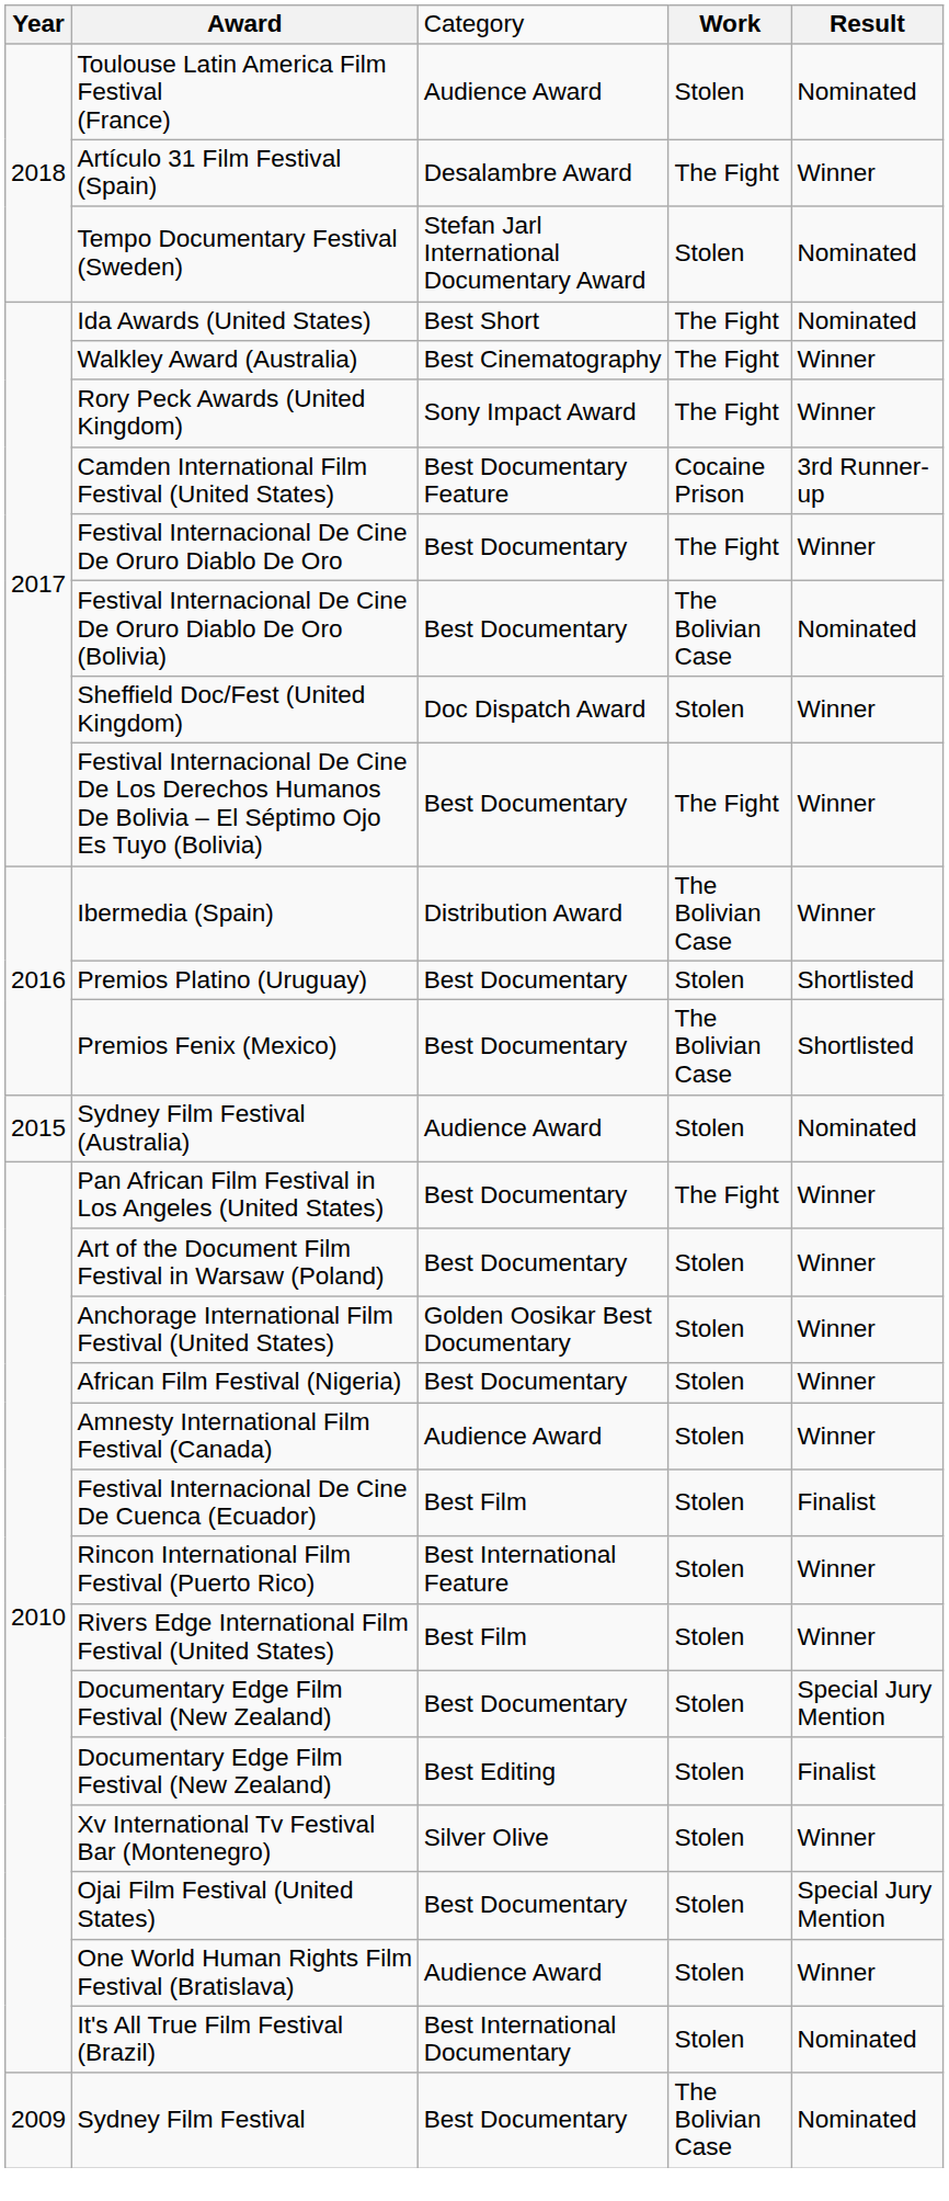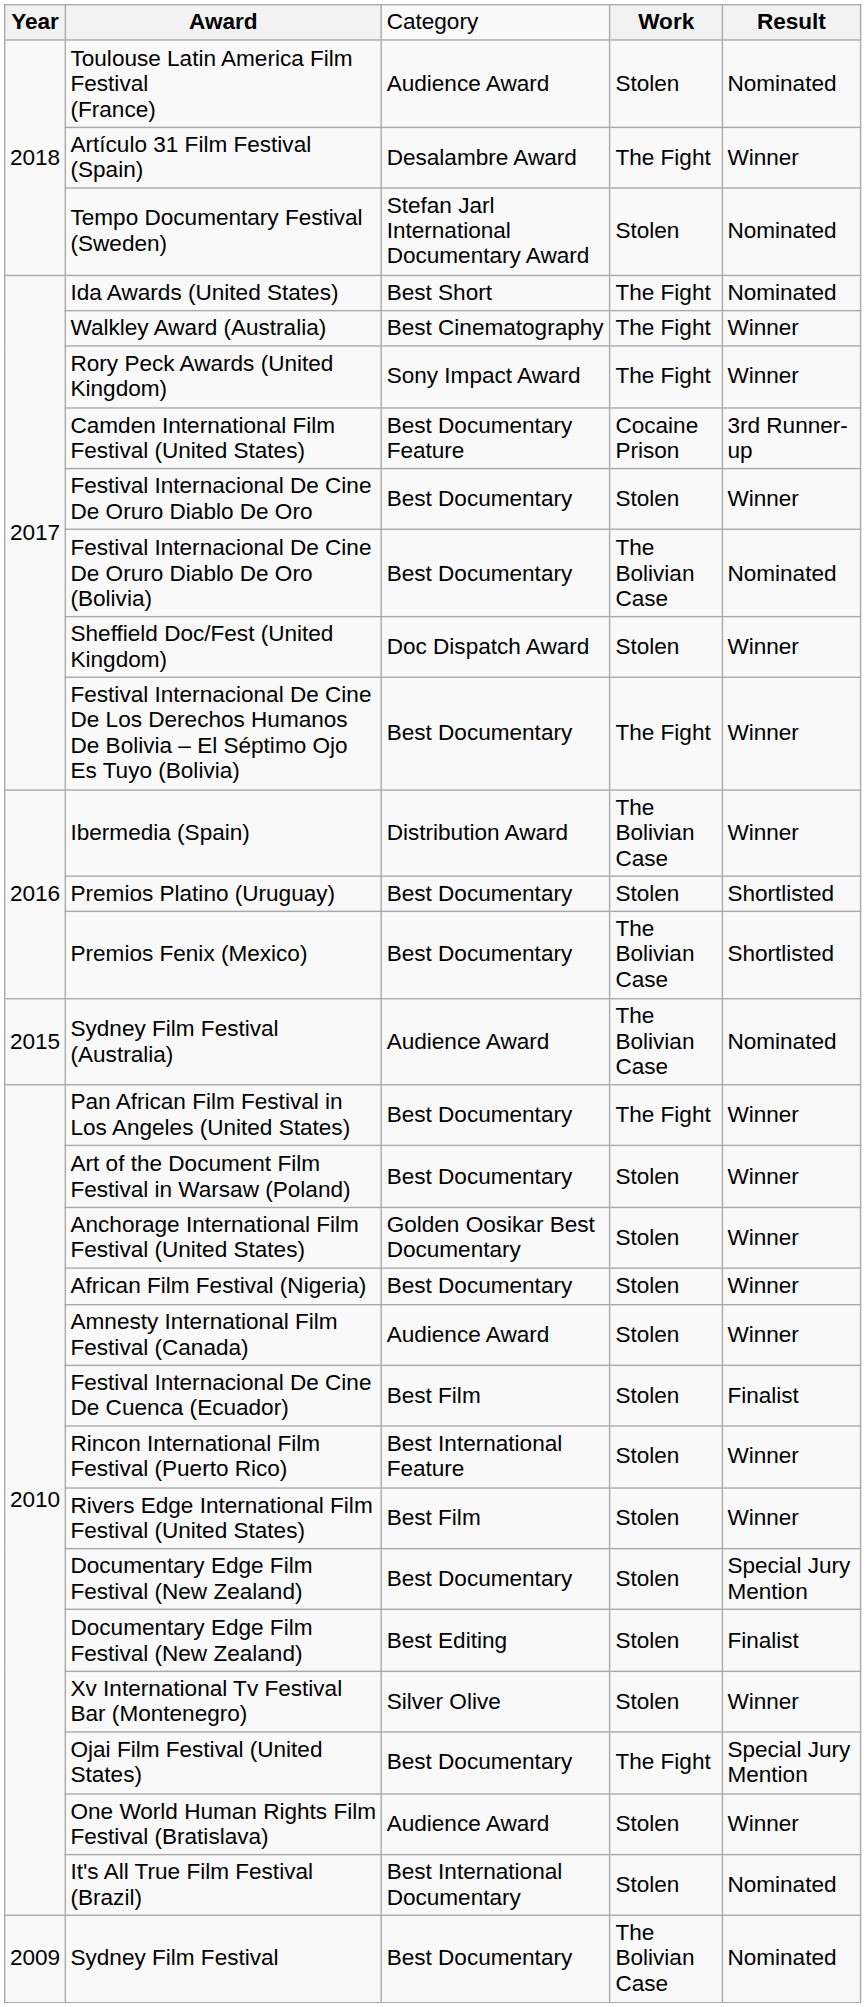 <table class="wikitable">
 <tr>
 <th>Year</th>
 <th>Award</th>
 <td>Category</td>
 <th>Work</th>
 <th>Result</th>
 </tr>
 <tr>
 <td rowspan="3">2018</td>
 <td>Toulouse Latin America Film Festival<br>(France)</td>
 <td>Audience Award</td>
 <td>Stolen</td>
 <td>Nominated</td>
 </tr>
 <tr>
 <td>Artículo 31 Film Festival (Spain)</td>
 <td>Desalambre Award</td>
 <td>The Fight</td>
 <td>Winner</td>
 </tr>
 <tr>
 <td>Tempo Documentary Festival (Sweden)</td>
 <td>Stefan Jarl International Documentary Award</td>
 <td>Stolen</td>
 <td>Nominated</td>
 </tr>
 <tr>
 <td rowspan="8">2017</td>
 <td>Ida Awards (United States)</td>
 <td>Best Short</td>
 <td>The Fight</td>
 <td>Nominated</td>
 </tr>
 <tr>
 <td>Walkley Award (Australia)</td>
 <td>Best Cinematography</td>
 <td>The Fight</td>
 <td>Winner</td>
 </tr>
 <tr>
 <td>Rory Peck Awards (United Kingdom)</td>
 <td>Sony Impact Award</td>
 <td>The Fight</td>
 <td>Winner</td>
 </tr>
 <tr>
 <td>Camden International Film Festival (United States)</td>
 <td>Best Documentary Feature</td>
 <td>Cocaine Prison</td>
 <td>3rd Runner-up</td>
 </tr>
 <tr>
 <td>Festival Internacional De Cine De Oruro Diablo De Oro</td>
 <td>Best Documentary</td>
-<td>The Fight</td>
+<td>Stolen</td>
 <td>Winner</td>
 </tr>
 <tr>
 <td>Festival Internacional De Cine De Oruro Diablo De Oro (Bolivia)</td>
 <td>Best Documentary</td>
 <td>The Bolivian Case</td>
 <td>Nominated</td>
 </tr>
 <tr>
 <td>Sheffield Doc/Fest (United Kingdom)</td>
 <td>Doc Dispatch Award</td>
 <td>Stolen</td>
 <td>Winner</td>
 </tr>
 <tr>
 <td>Festival Internacional De Cine De Los Derechos Humanos De Bolivia – El Séptimo Ojo Es Tuyo (Bolivia)</td>
 <td>Best Documentary</td>
 <td>The Fight</td>
 <td>Winner</td>
 </tr>
 <tr>
 <td rowspan="3">2016</td>
 <td>Ibermedia (Spain)</td>
 <td>Distribution Award</td>
 <td>The Bolivian Case</td>
 <td>Winner</td>
 </tr>
 <tr>
 <td>Premios Platino (Uruguay)</td>
 <td>Best Documentary</td>
 <td>Stolen</td>
 <td>Shortlisted</td>
 </tr>
 <tr>
 <td>Premios Fenix (Mexico)</td>
 <td>Best Documentary</td>
 <td>The Bolivian Case</td>
 <td>Shortlisted</td>
 </tr>
 <tr>
 <td>2015</td>
 <td>Sydney Film Festival (Australia)</td>
 <td>Audience Award</td>
-<td>Stolen</td>
+<td>The Bolivian Case</td>
 <td>Nominated</td>
 </tr>
 <tr>
 <td rowspan="14">2010</td>
 <td>Pan African Film Festival in Los Angeles (United States)</td>
 <td>Best Documentary</td>
 <td>The Fight</td>
 <td>Winner</td>
 </tr>
 <tr>
 <td>Art of the Document Film Festival in Warsaw (Poland)</td>
 <td>Best Documentary</td>
 <td>Stolen</td>
 <td>Winner</td>
 </tr>
 <tr>
 <td>Anchorage International Film Festival (United States)</td>
 <td>Golden Oosikar Best Documentary</td>
 <td>Stolen</td>
 <td>Winner</td>
 </tr>
 <tr>
 <td>African Film Festival (Nigeria)</td>
 <td>Best Documentary</td>
 <td>Stolen</td>
 <td>Winner</td>
 </tr>
 <tr>
 <td>Amnesty International Film Festival (Canada)</td>
 <td>Audience Award</td>
 <td>Stolen</td>
 <td>Winner</td>
 </tr>
 <tr>
 <td>Festival Internacional De Cine De Cuenca (Ecuador)</td>
 <td>Best Film</td>
 <td>Stolen</td>
 <td>Finalist</td>
 </tr>
 <tr>
 <td>Rincon International Film Festival (Puerto Rico)</td>
 <td>Best International Feature</td>
 <td>Stolen</td>
 <td>Winner</td>
 </tr>
 <tr>
 <td>Rivers Edge International Film Festival (United States)</td>
 <td>Best Film</td>
 <td>Stolen</td>
 <td>Winner</td>
 </tr>
 <tr>
 <td>Documentary Edge Film Festival (New Zealand)</td>
 <td>Best Documentary</td>
 <td>Stolen</td>
 <td>Special Jury Mention</td>
 </tr>
 <tr>
 <td>Documentary Edge Film Festival (New Zealand)</td>
 <td>Best Editing</td>
 <td>Stolen</td>
 <td>Finalist</td>
 </tr>
 <tr>
 <td>Xv International Tv Festival Bar (Montenegro)</td>
 <td>Silver Olive</td>
 <td>Stolen</td>
 <td>Winner</td>
 </tr>
 <tr>
 <td>Ojai Film Festival (United States)</td>
 <td>Best Documentary</td>
-<td>Stolen</td>
+<td>The Fight</td>
 <td>Special Jury Mention</td>
 </tr>
 <tr>
 <td>One World Human Rights Film Festival (Bratislava)</td>
 <td>Audience Award</td>
 <td>Stolen</td>
 <td>Winner</td>
 </tr>
 <tr>
 <td>It's All True Film Festival (Brazil)</td>
 <td>Best International Documentary</td>
 <td>Stolen</td>
 <td>Nominated</td>
 </tr>
 <tr>
 <td>2009</td>
 <td>Sydney Film Festival</td>
 <td>Best Documentary</td>
 <td>The Bolivian Case</td>
 <td>Nominated</td>
 </tr>
 </table>
